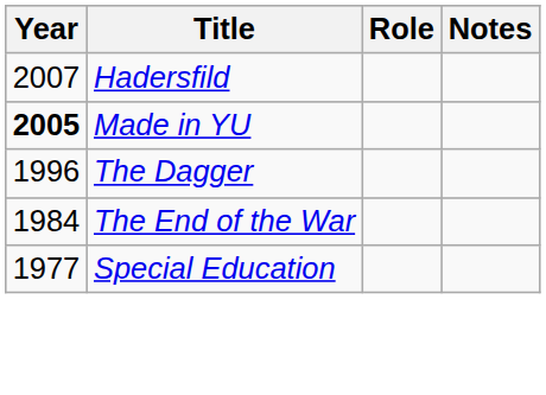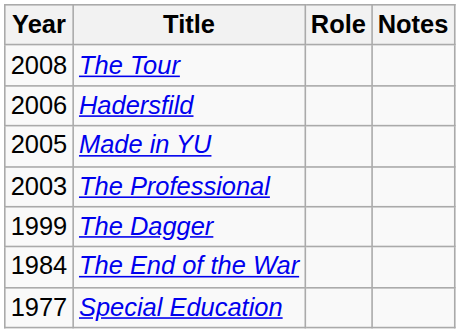 <table class="wikitable sortable">
 <tr>
 <th>Year</th>
 <th>Title</th>
 <th>Role</th>
 <th class="unsortable">Notes</th>
 </tr>
 <tr>
-<td>2007</td>
+<td>2008</td>
+<td><em><a href='#'>The Tour</a></em></td>
+<td></td>
+<td></td>
+</tr>
+<tr>
+<td>2006</td>
 <td><em><a href='#'>Hadersfild</a></em></td>
 <td></td>
 <td></td>
 </tr>
 <tr>
-<td><strong>2005</strong></td>
+<td>2005</td>
 <td><em><a href='#'>Made in YU</a></em></td>
 <td></td>
 <td></td>
 </tr>
 <tr>
-<td>1996</td>
+<td>2003</td>
+<td><em><a href='#'>The Professional</a></em></td>
+<td></td>
+<td></td>
+</tr>
+<tr>
+<td>1999</td>
 <td><em><a href='#'>The Dagger</a></em></td>
 <td></td>
 <td></td>
 </tr>
 <tr>
 <td>1984</td>
 <td><em><a href='#'>The End of the War</a></em></td>
 <td></td>
 <td></td>
 </tr>
 <tr>
 <td>1977</td>
 <td><em><a href='#'>Special Education</a></em></td>
 <td></td>
 <td></td>
 </tr>
 </table>
